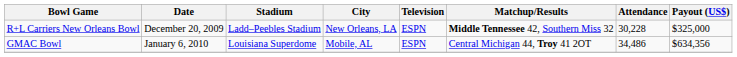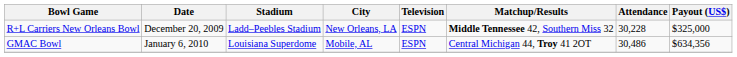 <table class="wikitable">
 <tr>
 <th>Bowl Game</th>
 <th>Date</th>
 <th>Stadium</th>
 <th>City</th>
 <th>Television</th>
 <th>Matchup/Results</th>
 <th>Attendance</th>
 <th>Payout (<a href='#'>US$</a>)</th>
 </tr>
 <tr>
 <td><a href='#'>R+L Carriers New Orleans Bowl</a></td>
 <td>December 20, 2009</td>
 <td><a href='#'>Ladd–Peebles Stadium</a></td>
 <td><a href='#'>New Orleans, LA</a></td>
 <td><a href='#'>ESPN</a></td>
 <td><strong>Middle Tennessee</strong> 42, <a href='#'>Southern Miss</a> 32</td>
 <td>30,228</td>
 <td>$325,000</td>
 </tr>
 <tr>
 <td><a href='#'>GMAC Bowl</a></td>
 <td>January 6, 2010</td>
 <td><a href='#'>Louisiana Superdome</a></td>
 <td><a href='#'>Mobile, AL</a></td>
 <td><a href='#'>ESPN</a></td>
 <td><a href='#'>Central Michigan</a> 44, <strong>Troy</strong> 41 2OT</td>
-<td>34,486</td>
+<td>30,486</td>
 <td>$634,356</td>
 </tr>
 <tr>
 </tr>
 </table>
